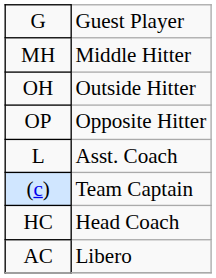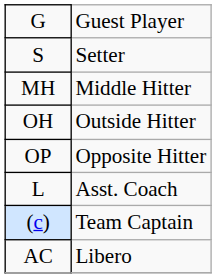 <table class="wikitable" style="float: right;">
 <tr>
 <td style="border: 1px solid black;" align=center>  G  </td>
 <td>Guest Player</td>
+</tr>
+<tr>
+<td style="border: 1px solid black;" align=center>  S  </td>
+<td>Setter</td>
 </tr>
 <tr>
 <td style="border: 1px solid black;" align=center>  MH  </td>
 <td>Middle Hitter</td>
 </tr>
 <tr>
 <td style="border: 1px solid black;" align=center>  OH  </td>
 <td>Outside Hitter</td>
 </tr>
 <tr>
 <td style="border: 1px solid black;" align=center>  OP  </td>
 <td>Opposite Hitter</td>
 </tr>
 <tr>
 <td style="border: 1px solid black;" align=center>  L  </td>
 <td>Asst. Coach</td>
 </tr>
 <tr>
 <td style="background: #D0E6FF; border: 1px solid black" align=center> (<a href='#'>c</a>) </td>
 <td>Team Captain</td>
 </tr>
 <tr>
-<td style="border: 1px solid black;" align=center>  HC  </td>
-<td>Head Coach</td>
-</tr>
-<tr>
 <td style="border: 1px solid black;" align=center>  AC  </td>
 <td>Libero</td>
 </tr>
 <tr>
 </tr>
 </table>
